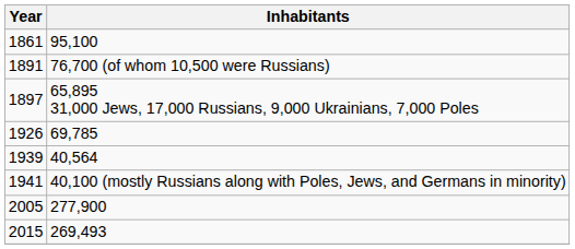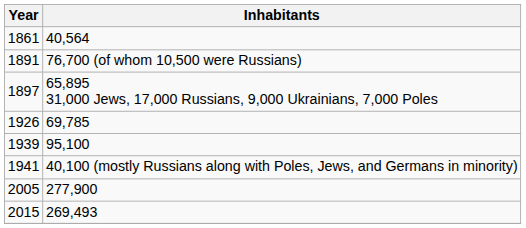 <table class="wikitable">
 <tr>
 <th>Year</th>
 <th>Inhabitants</th>
 </tr>
 <tr>
 <td>1861</td>
-<td>95,100</td>
+<td>40,564</td>
 </tr>
 <tr>
 <td>1891</td>
 <td>76,700 (of whom 10,500 were Russians)</td>
 </tr>
 <tr>
 <td>1897</td>
 <td>65,895<br>31,000 Jews, 17,000 Russians, 9,000 Ukrainians, 7,000 Poles</td>
 </tr>
 <tr>
 <td>1926</td>
 <td>69,785</td>
 </tr>
 <tr>
 <td>1939</td>
-<td>40,564</td>
+<td>95,100</td>
 </tr>
 <tr>
 <td>1941</td>
 <td>40,100 (mostly Russians along with Poles, Jews, and Germans in minority)</td>
 </tr>
 <tr>
 <td>2005</td>
 <td>277,900</td>
 </tr>
 <tr>
 <td>2015</td>
 <td>269,493</td>
 </tr>
 <tr>
 </tr>
 </table>
